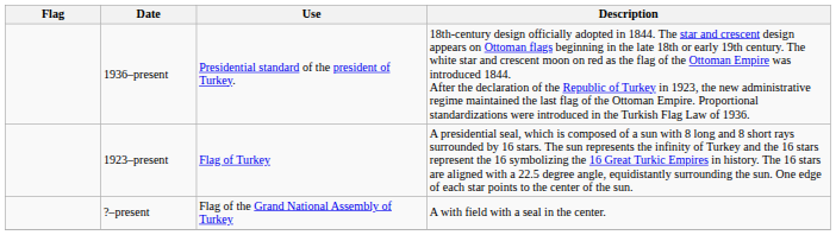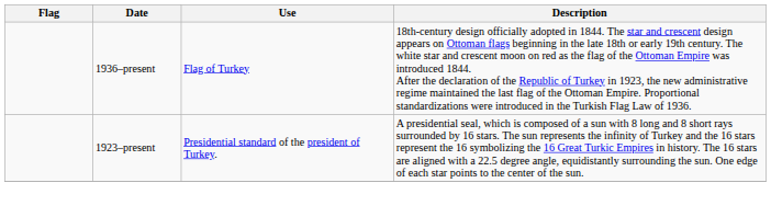 <table class="wikitable">
 <tr>
 <th scope="col" style="width:120px;">Flag</th>
 <th scope="col" style="width:120px;">Date</th>
 <th scope="col" style="width:300px;">Use</th>
 <th scope="col" style="width:530px;">Description</th>
 </tr>
 <tr>
 <td></td>
 <td>1936–present</td>
-<td><a href='#'>Presidential standard</a> of the <a href='#'>president of Turkey</a>.</td>
+<td><a href='#'>Flag of Turkey</a></td>
 <td>18th-century design officially adopted in 1844. The <a href='#'>star and crescent</a> design appears on <a href='#'>Ottoman flags</a> beginning in the late 18th or early 19th century. The white star and crescent moon on red as the flag of the <a href='#'>Ottoman Empire</a> was introduced 1844.<br>After the declaration of the <a href='#'>Republic of Turkey</a> in 1923, the new administrative regime maintained the last flag of the Ottoman Empire. Proportional standardizations were introduced in the Turkish Flag Law of 1936.</td>
 </tr>
 <tr>
 <td></td>
 <td>1923–present</td>
-<td><a href='#'>Flag of Turkey</a></td>
+<td><a href='#'>Presidential standard</a> of the <a href='#'>president of Turkey</a>.</td>
 <td>A presidential seal, which is composed of a sun with 8 long and 8 short rays surrounded by 16 stars. The sun represents the infinity of Turkey and the 16 stars represent the 16 symbolizing the <a href='#'>16 Great Turkic Empires</a> in history. The 16 stars are aligned with a 22.5 degree angle, equidistantly surrounding the sun. One edge of each star points to the center of the sun.</td>
-</tr>
-<tr>
-<td></td>
-<td>?–present</td>
-<td>Flag of the <a href='#'>Grand National Assembly of Turkey</a></td>
-<td>A with field with a seal in the center.</td>
 </tr>
 <tr>
 </tr>
 </table>
